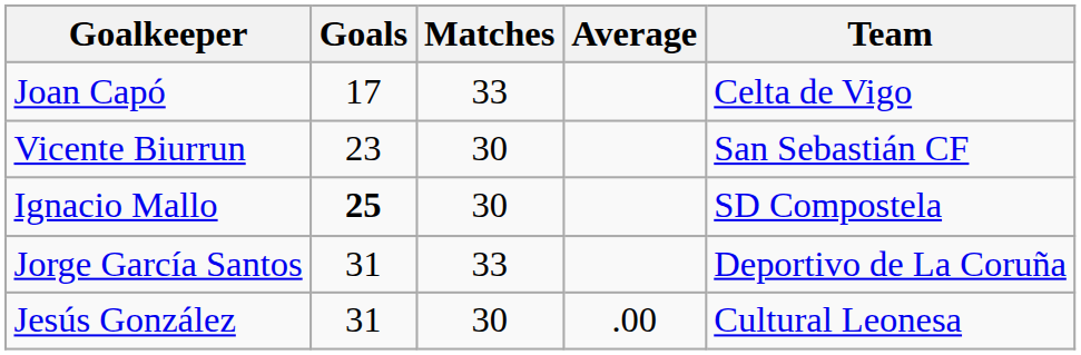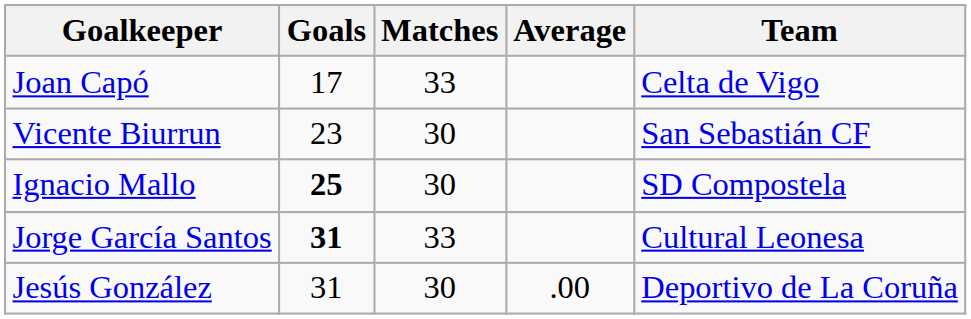 <table class="wikitable sortable">
 <tr>
 <th>Goalkeeper</th>
 <th>Goals</th>
 <th>Matches</th>
 <th>Average</th>
 <th>Team</th>
 </tr>
 <tr>
 <td> <a href='#'>Joan Capó</a></td>
 <td style="text-align:center;">17</td>
 <td style="text-align:center;">33</td>
 <td style="text-align:center;"></td>
 <td><a href='#'>Celta de Vigo</a></td>
 </tr>
 <tr>
 <td> <a href='#'>Vicente Biurrun</a></td>
 <td style="text-align:center;">23</td>
 <td style="text-align:center;">30</td>
 <td style="text-align:center;"></td>
 <td><a href='#'>San Sebastián CF</a></td>
 </tr>
 <tr>
 <td> <a href='#'>Ignacio Mallo</a></td>
 <td style="text-align:center;"><strong>25</strong></td>
 <td style="text-align:center;">30</td>
 <td style="text-align:center;"></td>
 <td><a href='#'>SD Compostela</a></td>
 </tr>
 <tr>
 <td> <a href='#'>Jorge García Santos</a></td>
-<td style="text-align:center;">31</td>
+<td style="text-align:center;"><strong>31</strong></td>
 <td style="text-align:center;">33</td>
 <td style="text-align:center;"></td>
-<td><a href='#'>Deportivo de La Coruña</a></td>
+<td><a href='#'>Cultural Leonesa</a></td>
 </tr>
 <tr>
 <td> <a href='#'>Jesús González</a></td>
 <td style="text-align:center;">31</td>
 <td style="text-align:center;">30</td>
 <td style="text-align:center;">.00</td>
-<td><a href='#'>Cultural Leonesa</a></td>
+<td><a href='#'>Deportivo de La Coruña</a></td>
 </tr>
 </table>
